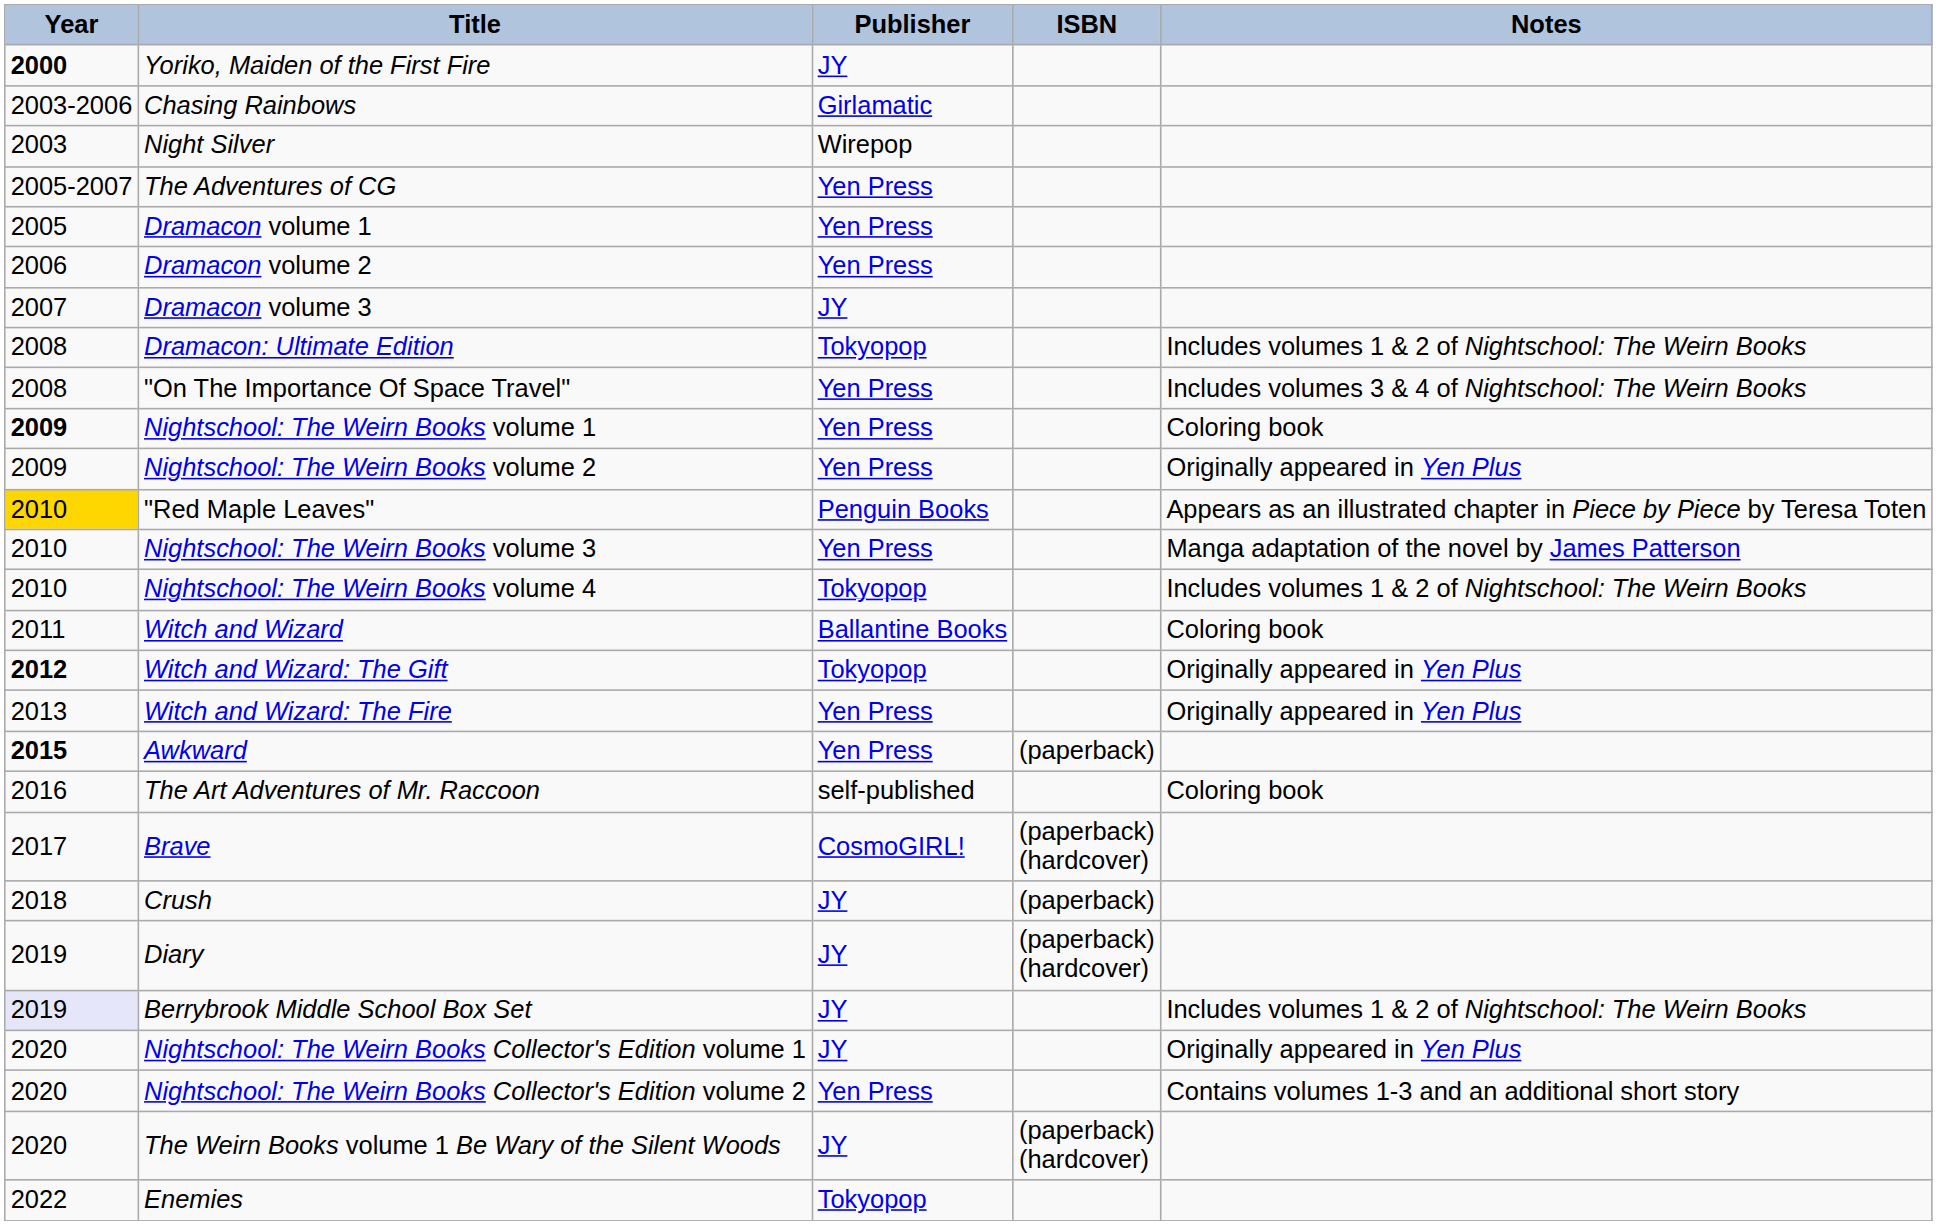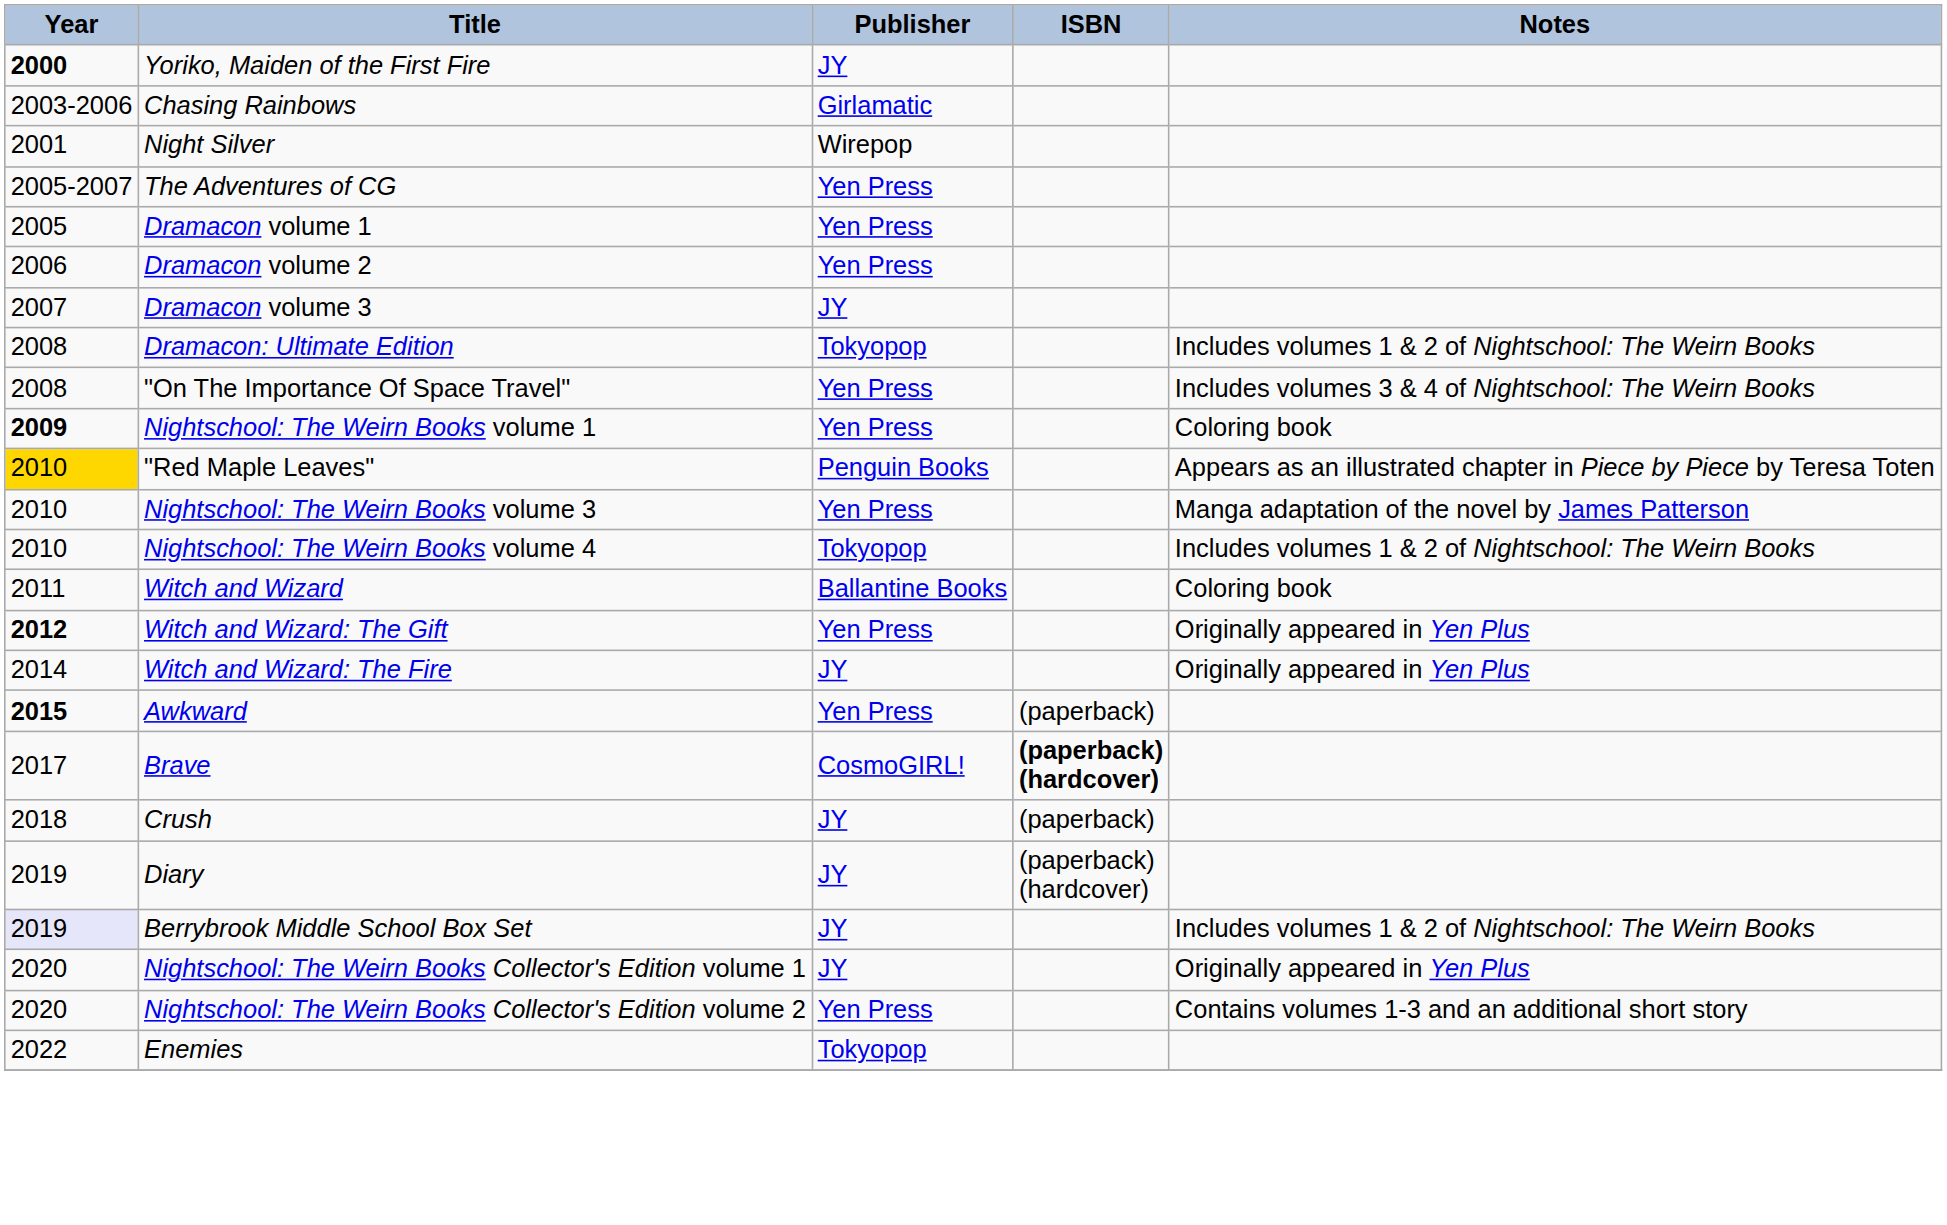 <table class="wikitable">
 <tr>
 <th style="background:#B0C4DE;">Year</th>
 <th style="background:#B0C4DE;">Title</th>
 <th style="background:#B0C4DE;">Publisher</th>
 <th style="background:#B0C4DE;">ISBN</th>
 <th style="background:#B0C4DE;">Notes</th>
 </tr>
 <tr>
 <td><strong>2000</strong></td>
 <td><em>Yoriko, Maiden of the First Fire</em></td>
 <td><a href='#'>JY</a></td>
 <td></td>
 <td></td>
 </tr>
 <tr>
 <td>2003-2006</td>
 <td><em>Chasing Rainbows</em></td>
 <td><a href='#'>Girlamatic</a></td>
 <td></td>
 <td></td>
 </tr>
 <tr>
-<td>2003</td>
+<td>2001</td>
 <td><em>Night Silver</em></td>
 <td>Wirepop</td>
 <td></td>
 <td></td>
 </tr>
 <tr>
 <td>2005-2007</td>
 <td><em>The Adventures of CG</em></td>
 <td><a href='#'>Yen Press</a></td>
 <td></td>
 <td></td>
 </tr>
 <tr>
 <td>2005</td>
 <td><em><a href='#'>Dramacon</a></em> volume 1</td>
 <td><a href='#'>Yen Press</a></td>
 <td></td>
 <td></td>
 </tr>
 <tr>
 <td>2006</td>
 <td><em><a href='#'>Dramacon</a></em> volume 2</td>
 <td><a href='#'>Yen Press</a></td>
 <td></td>
 <td></td>
 </tr>
 <tr>
 <td>2007</td>
 <td><em><a href='#'>Dramacon</a></em> volume 3</td>
 <td><a href='#'>JY</a></td>
 <td></td>
 <td></td>
 </tr>
 <tr>
 <td>2008</td>
 <td><em><a href='#'>Dramacon: Ultimate Edition</a></em></td>
 <td><a href='#'>Tokyopop</a></td>
 <td></td>
 <td>Includes volumes 1 & 2 of <em>Nightschool: The Weirn Books</em></td>
 </tr>
 <tr>
 <td>2008</td>
 <td>"On The Importance Of Space Travel"</td>
 <td><a href='#'>Yen Press</a></td>
 <td></td>
 <td>Includes volumes 3 & 4 of <em>Nightschool: The Weirn Books</em></td>
 </tr>
 <tr>
 <td><strong>2009</strong></td>
 <td><em><a href='#'>Nightschool: The Weirn Books</a></em> volume 1</td>
 <td><a href='#'>Yen Press</a></td>
 <td></td>
 <td>Coloring book</td>
 </tr>
 <tr>
-<td>2009</td>
-<td><em><a href='#'>Nightschool: The Weirn Books</a></em> volume 2</td>
-<td><a href='#'>Yen Press</a></td>
-<td></td>
-<td>Originally appeared in <em><a href='#'>Yen Plus</a></em></td>
-</tr>
-<tr>
 <td style="background: gold;">2010</td>
 <td>"Red Maple Leaves"</td>
 <td><a href='#'>Penguin Books</a></td>
 <td></td>
 <td>Appears as an illustrated chapter in <em>Piece by Piece</em> by Teresa Toten</td>
 </tr>
 <tr>
 <td>2010</td>
 <td><em><a href='#'>Nightschool: The Weirn Books</a></em> volume 3</td>
 <td><a href='#'>Yen Press</a></td>
 <td></td>
 <td>Manga adaptation of the novel by <a href='#'>James Patterson</a></td>
 </tr>
 <tr>
 <td>2010</td>
 <td><em><a href='#'>Nightschool: The Weirn Books</a></em> volume 4</td>
 <td><a href='#'>Tokyopop</a></td>
 <td></td>
 <td>Includes volumes 1 & 2 of <em>Nightschool: The Weirn Books</em></td>
 </tr>
 <tr>
 <td>2011</td>
 <td><em><a href='#'>Witch and Wizard</a></em></td>
 <td><a href='#'>Ballantine Books</a></td>
 <td></td>
 <td>Coloring book</td>
 </tr>
 <tr>
 <td><strong>2012</strong></td>
 <td><em><a href='#'>Witch and Wizard: The Gift</a></em></td>
-<td><a href='#'>Tokyopop</a></td>
+<td><a href='#'>Yen Press</a></td>
 <td></td>
 <td>Originally appeared in <em><a href='#'>Yen Plus</a></em></td>
 </tr>
 <tr>
-<td>2013</td>
+<td>2014</td>
 <td><em><a href='#'>Witch and Wizard: The Fire</a></em></td>
-<td><a href='#'>Yen Press</a></td>
+<td><a href='#'>JY</a></td>
 <td></td>
 <td>Originally appeared in <em><a href='#'>Yen Plus</a></em></td>
 </tr>
 <tr>
 <td><strong>2015</strong></td>
 <td><em><a href='#'>Awkward</a></em></td>
 <td><a href='#'>Yen Press</a></td>
 <td> (paperback)</td>
 <td></td>
 </tr>
 <tr>
-<td>2016</td>
-<td><em>The Art Adventures of Mr. Raccoon</em></td>
-<td>self-published</td>
-<td></td>
-<td>Coloring book</td>
-</tr>
-<tr>
 <td>2017</td>
 <td><a href='#'><em>Brave</em></a></td>
 <td><a href='#'>CosmoGIRL!</a></td>
-<td> (paperback)<br> (hardcover)</td>
+<td><strong> (paperback)<br> (hardcover)</strong></td>
 <td></td>
 </tr>
 <tr>
 <td>2018</td>
 <td><em>Crush</em></td>
 <td><a href='#'>JY</a></td>
 <td> (paperback)</td>
 <td></td>
 </tr>
 <tr>
 <td>2019</td>
 <td><em>Diary</em></td>
 <td><a href='#'>JY</a></td>
 <td> (paperback)<br> (hardcover)</td>
 <td></td>
 </tr>
 <tr>
 <td style="background: lavender;">2019</td>
 <td><em>Berrybrook Middle School Box Set</em></td>
 <td><a href='#'>JY</a></td>
 <td></td>
 <td>Includes volumes 1 & 2 of <em>Nightschool: The Weirn Books</em></td>
 </tr>
 <tr>
 <td>2020</td>
 <td><em><a href='#'>Nightschool: The Weirn Books</a> Collector's Edition</em> volume 1</td>
 <td><a href='#'>JY</a></td>
 <td></td>
 <td>Originally appeared in <em><a href='#'>Yen Plus</a></em></td>
 </tr>
 <tr>
 <td>2020</td>
 <td><em><a href='#'>Nightschool: The Weirn Books</a> Collector's Edition</em> volume 2</td>
 <td><a href='#'>Yen Press</a></td>
 <td></td>
 <td>Contains volumes 1-3 and an additional short story</td>
 </tr>
 <tr>
-<td>2020</td>
-<td><em>The Weirn Books</em> volume 1 <em>Be Wary of the Silent Woods</em></td>
-<td><a href='#'>JY</a></td>
-<td> (paperback)<br> (hardcover)</td>
-<td></td>
-</tr>
-<tr>
 <td>2022</td>
 <td><em>Enemies</em></td>
 <td><a href='#'>Tokyopop</a></td>
 <td></td>
 <td></td>
 </tr>
 <tr>
 </tr>
 </table>
